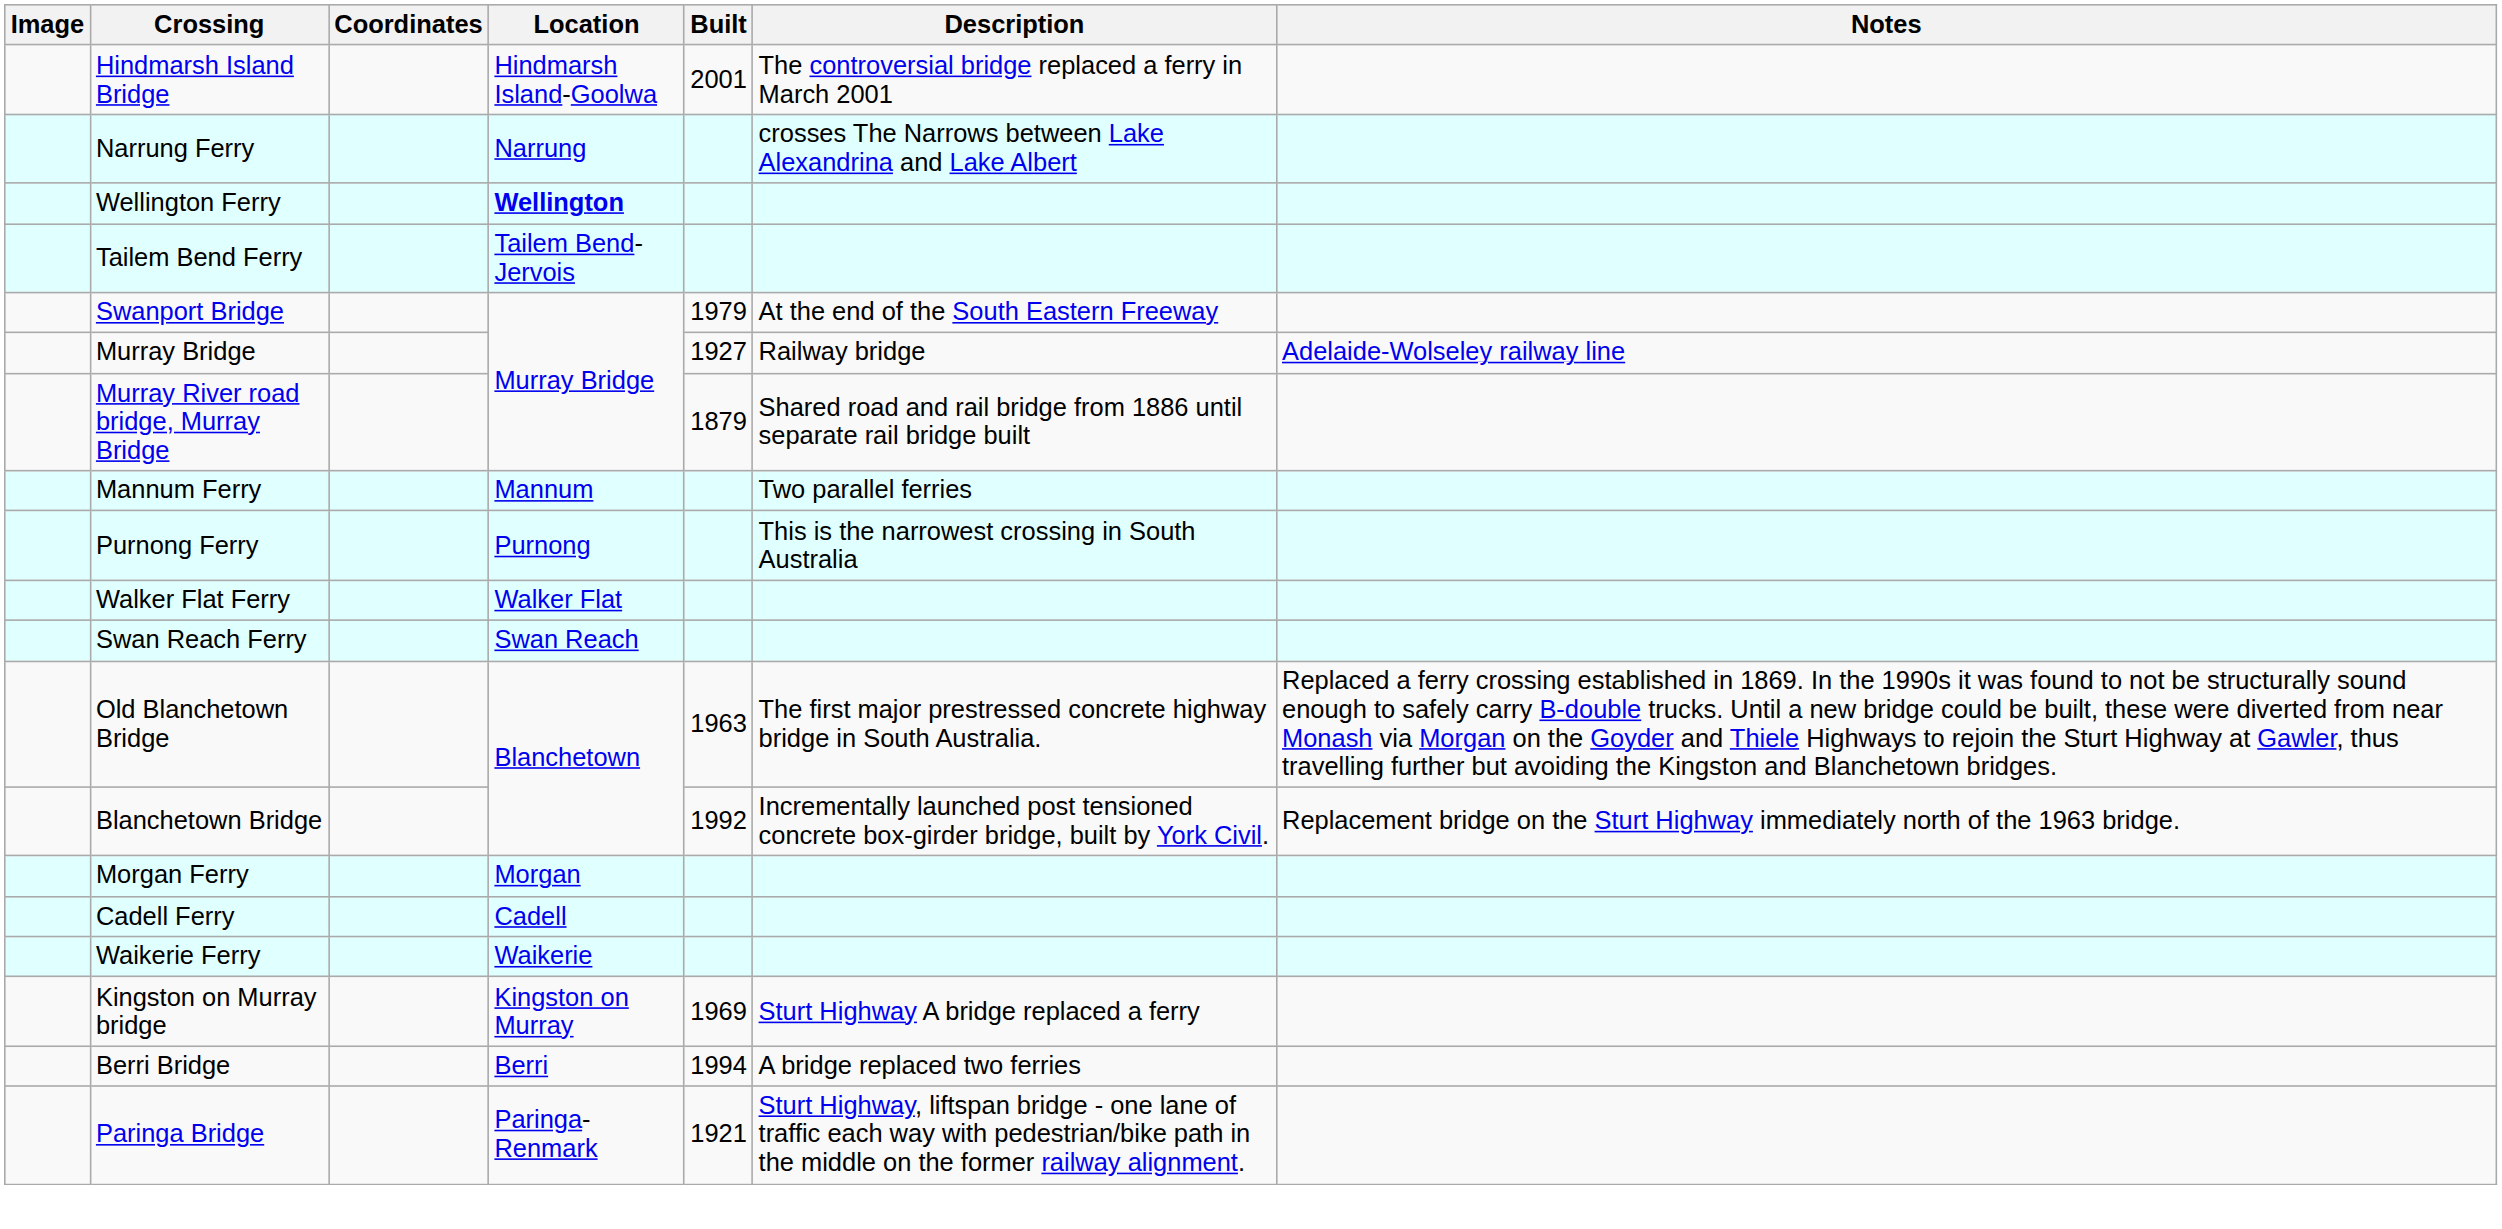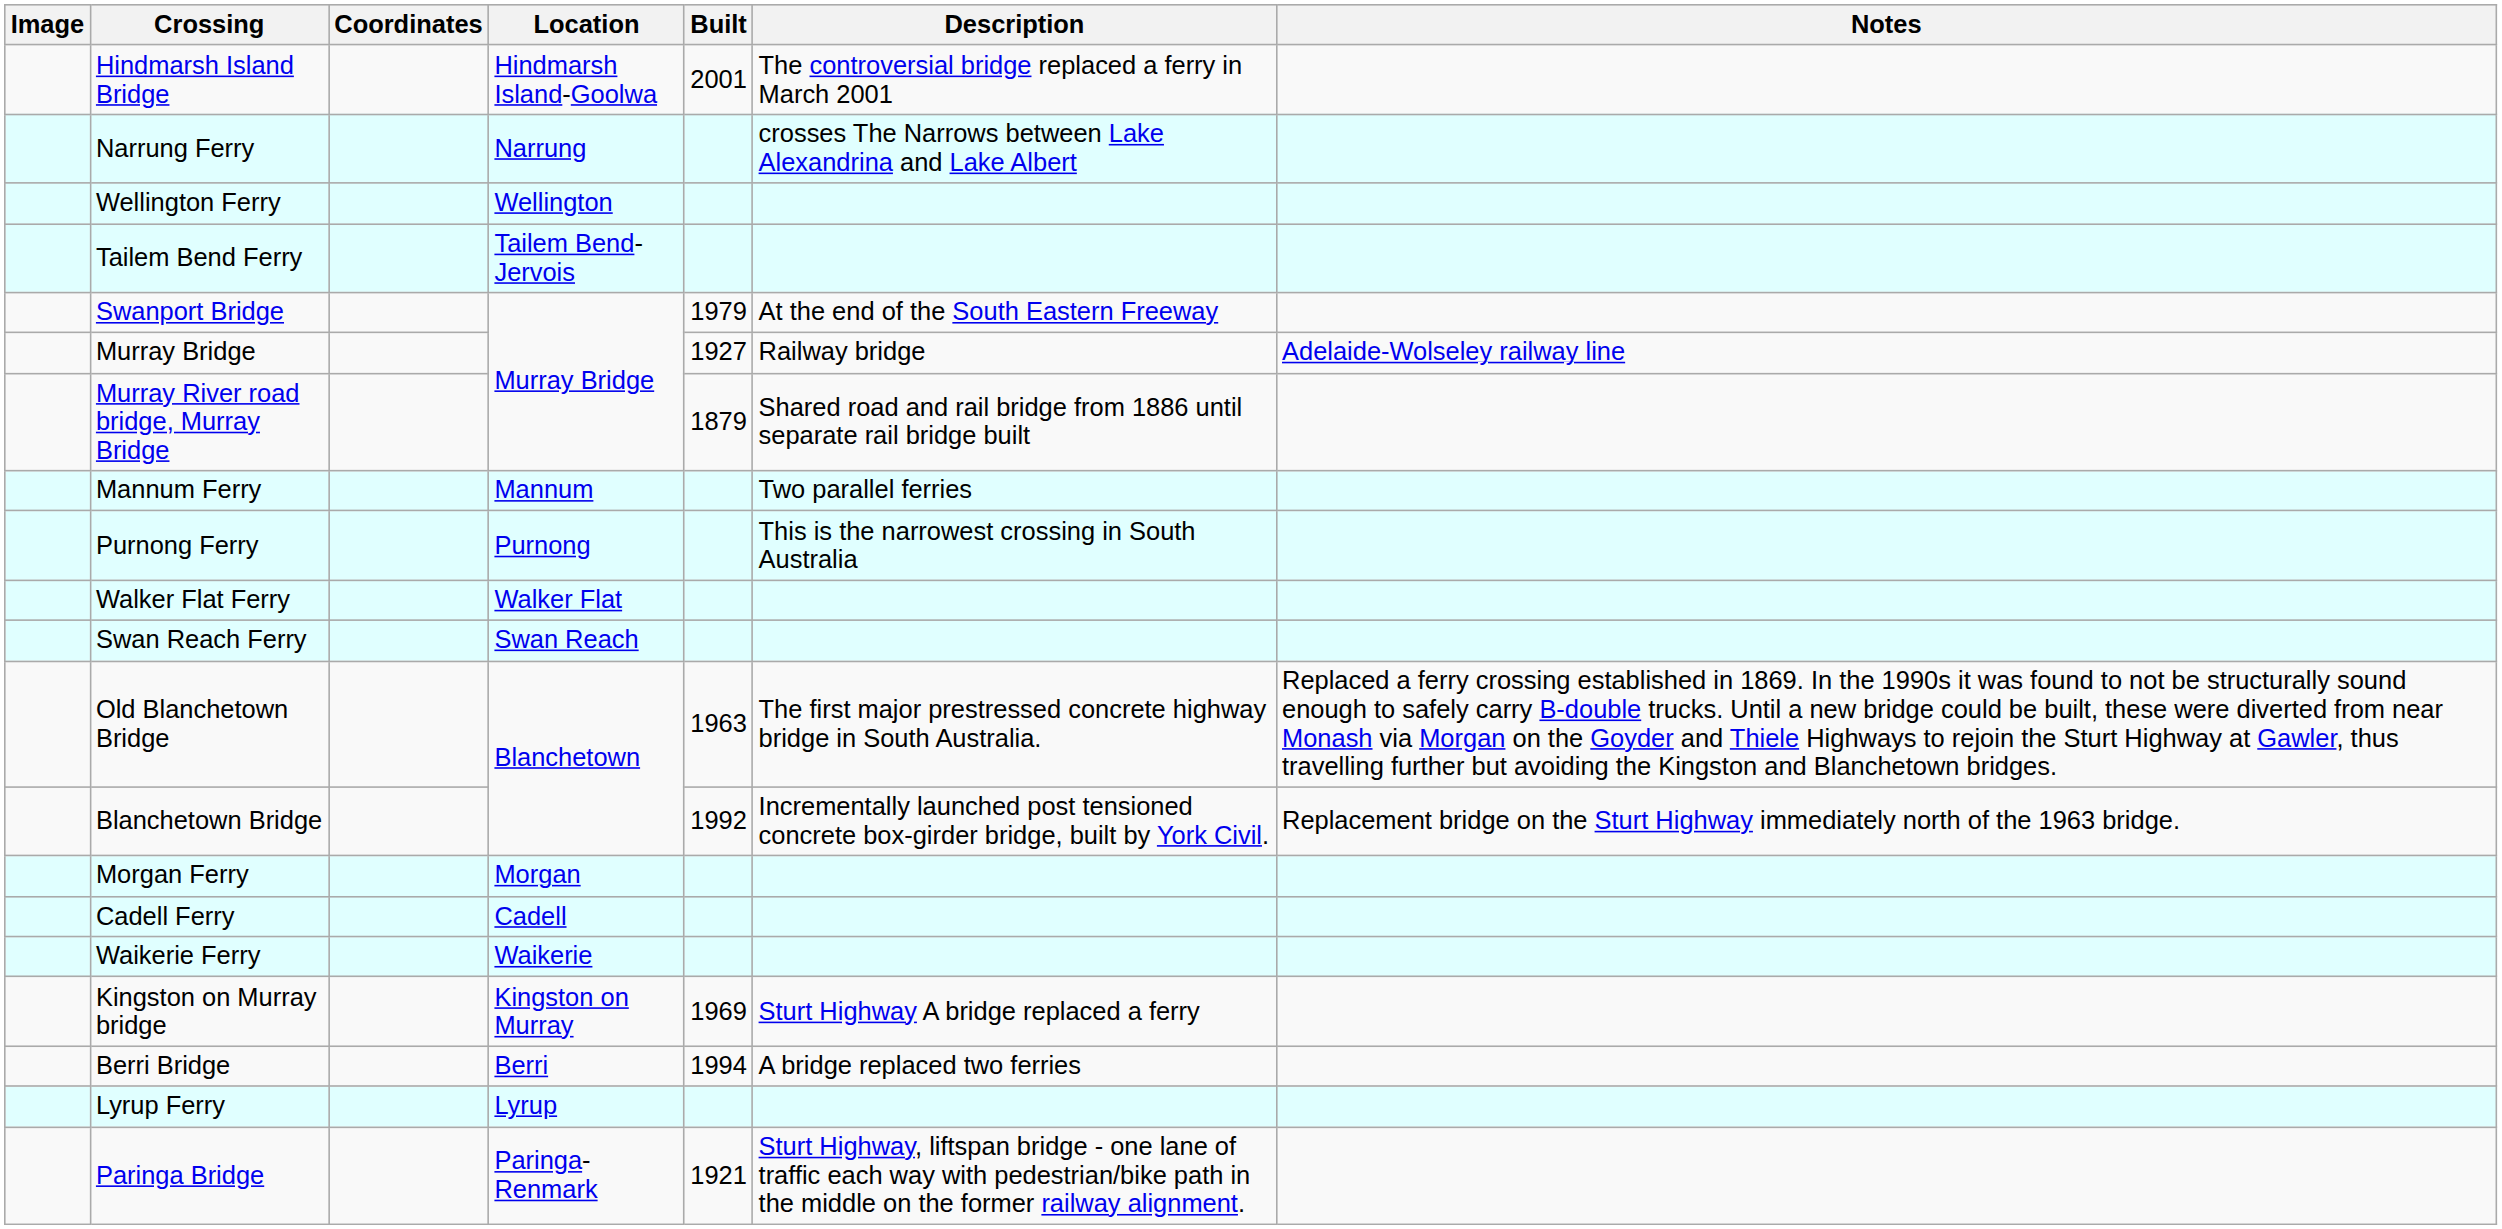 <table class="wikitable">
 <tr>
 <th>Image</th>
 <th>Crossing</th>
 <th>Coordinates</th>
 <th>Location</th>
 <th>Built</th>
 <th>Description</th>
 <th>Notes</th>
 </tr>
 <tr>
 <td></td>
 <td><a href='#'>Hindmarsh Island Bridge</a></td>
 <td></td>
 <td><a href='#'>Hindmarsh Island</a>-<a href='#'>Goolwa</a></td>
 <td>2001</td>
 <td>The <a href='#'>controversial bridge</a> replaced a ferry in March 2001</td>
 <td></td>
 </tr>
 <tr bgcolor=#E0FFFF>
 <td></td>
 <td>Narrung Ferry</td>
 <td></td>
 <td><a href='#'>Narrung</a></td>
 <td></td>
 <td>crosses The Narrows between <a href='#'>Lake Alexandrina</a> and <a href='#'>Lake Albert</a></td>
 <td></td>
 </tr>
 <tr bgcolor=#E0FFFF>
 <td></td>
 <td>Wellington Ferry</td>
 <td></td>
-<td><strong><a href='#'>Wellington</a></strong></td>
+<td><a href='#'>Wellington</a></td>
 <td></td>
 <td></td>
 <td></td>
 </tr>
 <tr bgcolor=#E0FFFF>
 <td></td>
 <td>Tailem Bend Ferry</td>
 <td></td>
 <td><a href='#'>Tailem Bend</a>-<a href='#'>Jervois</a></td>
 <td></td>
 <td></td>
 <td></td>
 </tr>
 <tr>
 <td></td>
 <td><a href='#'>Swanport Bridge</a></td>
 <td></td>
 <td rowspan=3><a href='#'>Murray Bridge</a></td>
 <td>1979</td>
 <td>At the end of the <a href='#'>South Eastern Freeway</a></td>
 <td></td>
 </tr>
 <tr>
 <td></td>
 <td>Murray Bridge</td>
 <td></td>
 <td>1927</td>
 <td>Railway bridge</td>
 <td><a href='#'>Adelaide-Wolseley railway line</a></td>
 </tr>
 <tr>
 <td></td>
 <td><a href='#'>Murray River road bridge, Murray Bridge</a></td>
 <td></td>
 <td>1879</td>
 <td>Shared road and rail bridge from 1886 until separate rail bridge built</td>
 </tr>
 <tr bgcolor=#E0FFFF>
 <td></td>
 <td>Mannum Ferry</td>
 <td></td>
 <td><a href='#'>Mannum</a></td>
 <td></td>
 <td>Two parallel ferries</td>
 <td></td>
 </tr>
 <tr bgcolor=#E0FFFF>
 <td></td>
 <td>Purnong Ferry</td>
 <td></td>
 <td><a href='#'>Purnong</a></td>
 <td></td>
 <td>This is the narrowest crossing in South Australia</td>
 <td></td>
 </tr>
 <tr bgcolor=#E0FFFF>
 <td></td>
 <td>Walker Flat Ferry</td>
 <td></td>
 <td><a href='#'>Walker Flat</a></td>
 <td></td>
 <td></td>
 <td></td>
 </tr>
 <tr bgcolor=#E0FFFF>
 <td></td>
 <td>Swan Reach Ferry</td>
 <td></td>
 <td><a href='#'>Swan Reach</a></td>
 <td></td>
 <td></td>
 <td></td>
 </tr>
 <tr>
 <td></td>
 <td>Old Blanchetown Bridge</td>
 <td></td>
 <td rowspan=2><a href='#'>Blanchetown</a></td>
 <td>1963</td>
 <td>The first major prestressed concrete highway bridge in South Australia.</td>
 <td>Replaced a ferry crossing established in 1869. In the 1990s it was found to not be structurally sound enough to safely carry <a href='#'>B-double</a> trucks. Until a new bridge could be built, these were diverted from  near <a href='#'>Monash</a> via <a href='#'>Morgan</a> on the <a href='#'>Goyder</a> and <a href='#'>Thiele</a> Highways to rejoin the Sturt Highway at <a href='#'>Gawler</a>, thus travelling further but avoiding the Kingston and Blanchetown bridges.</td>
 </tr>
 <tr>
 <td></td>
 <td>Blanchetown Bridge</td>
 <td></td>
 <td>1992</td>
 <td>Incrementally launched post tensioned concrete box-girder bridge, built by <a href='#'>York Civil</a>.</td>
 <td>Replacement bridge on the <a href='#'>Sturt Highway</a> immediately north of the 1963 bridge.</td>
 </tr>
 <tr bgcolor=#E0FFFF>
 <td></td>
 <td>Morgan Ferry</td>
 <td></td>
 <td><a href='#'>Morgan</a></td>
 <td></td>
 <td></td>
 <td></td>
 </tr>
 <tr bgcolor=#E0FFFF>
 <td></td>
 <td>Cadell Ferry</td>
 <td></td>
 <td><a href='#'>Cadell</a></td>
 <td></td>
 <td></td>
 <td></td>
 </tr>
 <tr bgcolor=#E0FFFF>
 <td></td>
 <td>Waikerie Ferry</td>
 <td></td>
 <td><a href='#'>Waikerie</a></td>
 <td></td>
 <td></td>
 <td></td>
 </tr>
 <tr>
 <td></td>
 <td>Kingston on Murray bridge</td>
 <td></td>
 <td><a href='#'>Kingston on Murray</a></td>
 <td>1969</td>
 <td><a href='#'>Sturt Highway</a> A bridge replaced a ferry</td>
 <td></td>
 </tr>
 <tr>
 <td></td>
 <td>Berri Bridge</td>
 <td></td>
 <td><a href='#'>Berri</a></td>
 <td>1994</td>
 <td>A bridge replaced two ferries</td>
 <td></td>
 </tr>
+<tr bgcolor=#E0FFFF>
+<td></td>
+<td>Lyrup Ferry</td>
+<td></td>
+<td><a href='#'>Lyrup</a></td>
+<td></td>
+<td></td>
+<td></td>
+</tr>
 <tr>
 <td></td>
 <td><a href='#'>Paringa Bridge</a></td>
 <td></td>
 <td><a href='#'>Paringa</a>-<a href='#'>Renmark</a></td>
 <td>1921</td>
 <td><a href='#'>Sturt Highway</a>, liftspan bridge - one lane of traffic each way with pedestrian/bike path in the middle on the former <a href='#'>railway alignment</a>.</td>
 <td></td>
 </tr>
 </table>
